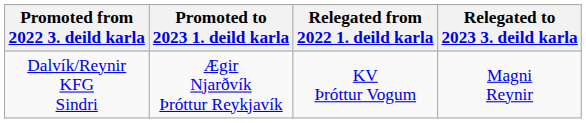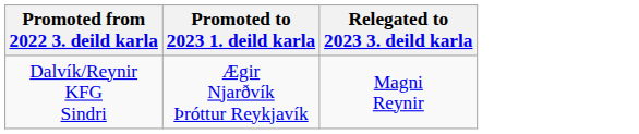 <table class="wikitable">
 <tr>
 <th>Promoted from<br><a href='#'>2022 3. deild karla</a></th>
 <th>Promoted to<br><a href='#'>2023 1. deild karla</a></th>
-<th>Relegated from<br><a href='#'>2022 1. deild karla</a></th>
 <th>Relegated to<br><a href='#'>2023 3. deild karla</a></th>
 </tr>
 <tr>
 <td align=center><a href='#'>Dalvík/Reynir</a><br><a href='#'>KFG</a><br><a href='#'>Sindri</a></td>
 <td align=center><a href='#'>Ægir</a><br><a href='#'>Njarðvík</a><br><a href='#'>Þróttur Reykjavík</a></td>
-<td align=center><a href='#'>KV</a><br><a href='#'>Þróttur Vogum</a></td>
 <td align=center><a href='#'>Magni</a><br><a href='#'>Reynir</a></td>
 </tr>
 </table>
